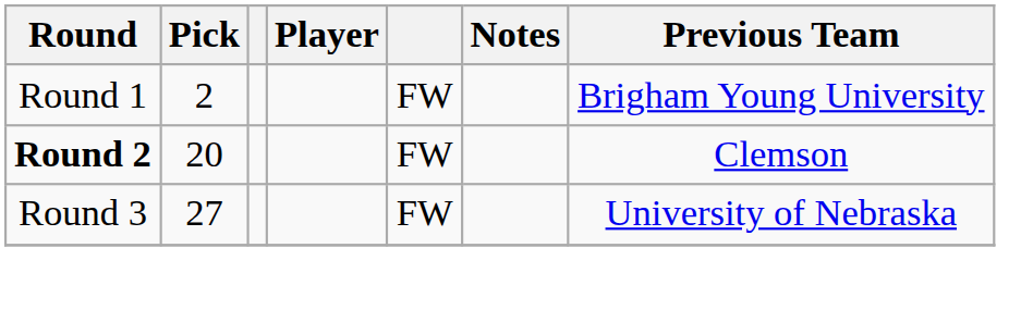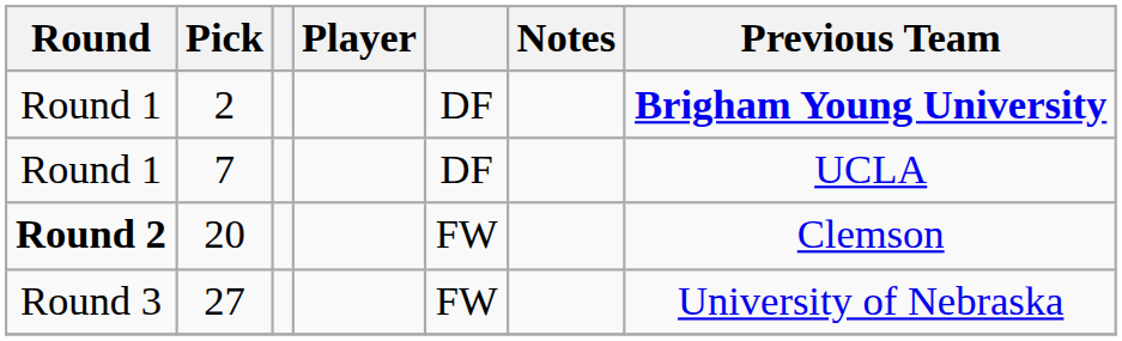 <table class="wikitable sortable" style="text-align: center;">
 <tr>
 <th>Round</th>
 <th>Pick</th>
 <th></th>
 <th>Player</th>
 <th></th>
 <th class=unsortable>Notes</th>
 <th>Previous Team</th>
 </tr>
 <tr>
 <td>Round 1</td>
 <td>2</td>
 <td></td>
 <td></td>
-<td>FW</td>
+<td>DF</td>
 <td></td>
-<td><a href='#'>Brigham Young University</a></td>
+<td><strong><a href='#'>Brigham Young University</a></strong></td>
+</tr>
+<tr>
+<td>Round 1</td>
+<td>7</td>
+<td></td>
+<td></td>
+<td>DF</td>
+<td></td>
+<td><a href='#'>UCLA</a></td>
 </tr>
 <tr>
 <td><strong>Round 2</strong></td>
 <td>20</td>
 <td></td>
 <td></td>
 <td>FW</td>
 <td></td>
 <td><a href='#'>Clemson</a></td>
 </tr>
 <tr>
 <td>Round 3</td>
 <td>27</td>
 <td></td>
 <td></td>
 <td>FW</td>
 <td></td>
 <td><a href='#'>University of Nebraska</a></td>
 </tr>
 <tr>
 </tr>
 </table>
